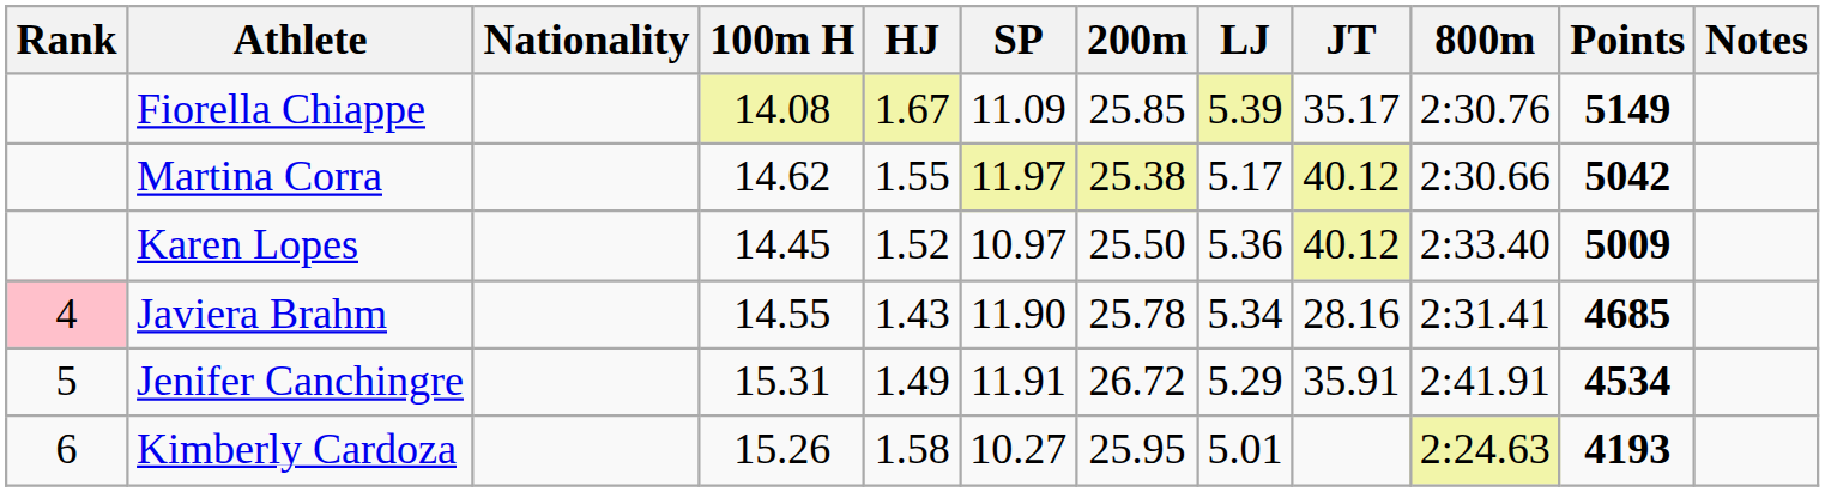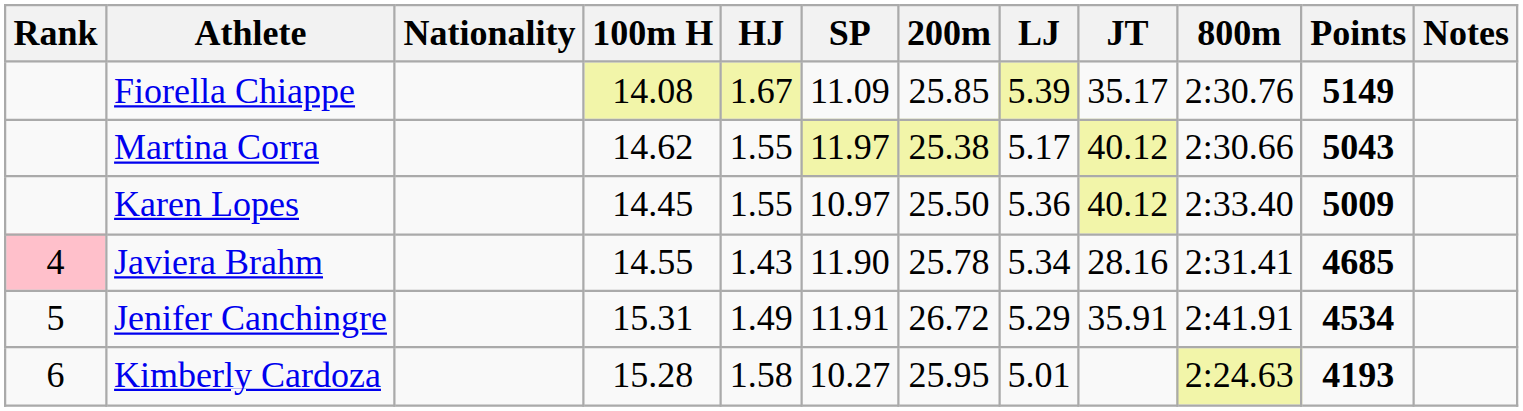 <table class="wikitable sortable" style=" text-align:center;">
 <tr>
 <th>Rank</th>
 <th>Athlete</th>
 <th>Nationality</th>
 <th>100m H</th>
 <th>HJ</th>
 <th>SP</th>
 <th>200m</th>
 <th>LJ</th>
 <th>JT</th>
 <th>800m</th>
 <th>Points</th>
 <th>Notes</th>
 </tr>
 <tr>
 <td></td>
 <td align=left><a href='#'>Fiorella Chiappe</a></td>
 <td align=left></td>
 <td bgcolor=#F2F5A9>14.08</td>
 <td bgcolor=#F2F5A9>1.67</td>
 <td>11.09</td>
 <td>25.85</td>
 <td bgcolor=#F2F5A9>5.39</td>
 <td>35.17</td>
 <td>2:30.76</td>
 <td><strong>5149</strong></td>
 <td></td>
 </tr>
 <tr>
 <td></td>
 <td align=left><a href='#'>Martina Corra</a></td>
 <td align=left></td>
 <td>14.62</td>
 <td>1.55</td>
 <td bgcolor=#F2F5A9>11.97</td>
 <td bgcolor=#F2F5A9>25.38</td>
 <td>5.17</td>
 <td bgcolor=#F2F5A9>40.12</td>
 <td>2:30.66</td>
-<td><strong>5042</strong></td>
+<td><strong>5043</strong></td>
 <td></td>
 </tr>
 <tr>
 <td></td>
 <td align=left><a href='#'>Karen Lopes</a></td>
 <td align=left></td>
 <td>14.45</td>
-<td>1.52</td>
+<td>1.55</td>
 <td>10.97</td>
 <td>25.50</td>
 <td>5.36</td>
 <td bgcolor=#F2F5A9>40.12</td>
 <td>2:33.40</td>
 <td><strong>5009</strong></td>
 <td></td>
 </tr>
 <tr>
 <td style="background: pink;">4</td>
 <td align=left><a href='#'>Javiera Brahm</a></td>
 <td align=left></td>
 <td>14.55</td>
 <td>1.43</td>
 <td>11.90</td>
 <td>25.78</td>
 <td>5.34</td>
 <td>28.16</td>
 <td>2:31.41</td>
 <td><strong>4685</strong></td>
 <td></td>
 </tr>
 <tr>
 <td>5</td>
 <td align=left><a href='#'>Jenifer Canchingre</a></td>
 <td align=left></td>
 <td>15.31</td>
 <td>1.49</td>
 <td>11.91</td>
 <td>26.72</td>
 <td>5.29</td>
 <td>35.91</td>
 <td>2:41.91</td>
 <td><strong>4534</strong></td>
 <td></td>
 </tr>
 <tr>
 <td>6</td>
 <td align=left><a href='#'>Kimberly Cardoza</a></td>
 <td align=left></td>
-<td>15.26</td>
+<td>15.28</td>
 <td>1.58</td>
 <td>10.27</td>
 <td>25.95</td>
 <td>5.01</td>
 <td></td>
 <td bgcolor=#F2F5A9>2:24.63</td>
 <td><strong>4193</strong></td>
 <td></td>
 </tr>
 </table>
